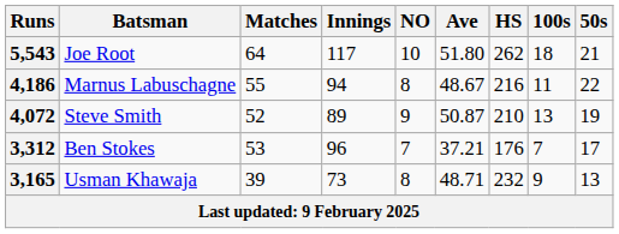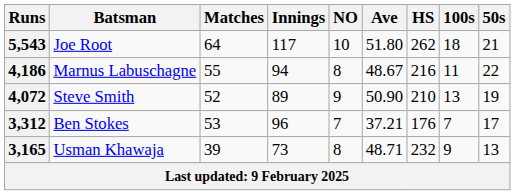 <table class="wikitable sortable">
 <tr>
 <th>Runs</th>
 <th>Batsman</th>
 <th>Matches</th>
 <th>Innings</th>
 <th>NO</th>
 <th>Ave</th>
 <th>HS</th>
 <th>100s</th>
 <th>50s</th>
 </tr>
 <tr>
 <th>5,543</th>
 <td> <a href='#'>Joe Root</a></td>
 <td>64</td>
 <td>117</td>
 <td>10</td>
 <td>51.80</td>
 <td>262</td>
 <td>18</td>
 <td>21</td>
 </tr>
 <tr>
 <th>4,186</th>
 <td> <a href='#'>Marnus Labuschagne</a></td>
 <td>55</td>
 <td>94</td>
 <td>8</td>
 <td>48.67</td>
 <td>216</td>
 <td>11</td>
 <td>22</td>
 </tr>
 <tr>
 <th>4,072</th>
 <td> <a href='#'>Steve Smith</a></td>
 <td>52</td>
 <td>89</td>
 <td>9</td>
-<td>50.87</td>
+<td>50.90</td>
 <td>210</td>
 <td>13</td>
 <td>19</td>
 </tr>
 <tr>
 <th>3,312</th>
 <td> <a href='#'>Ben Stokes</a></td>
 <td>53</td>
 <td>96</td>
 <td>7</td>
 <td>37.21</td>
 <td>176</td>
 <td>7</td>
 <td>17</td>
 </tr>
 <tr>
 <th>3,165</th>
 <td> <a href='#'>Usman Khawaja</a></td>
 <td>39</td>
 <td>73</td>
 <td>8</td>
 <td>48.71</td>
 <td>232</td>
 <td>9</td>
 <td>13</td>
 </tr>
 <tr>
 <th colspan="9"><small>Last updated: 9 February 2025</small></th>
 </tr>
 </table>
